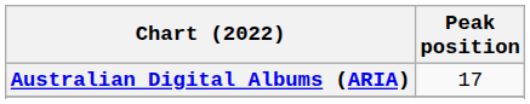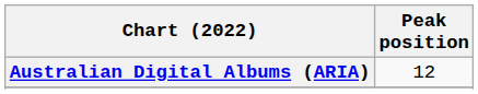 <table class="wikitable sortable plainrowheaders" style="text-align:center">
 <tr>
 <th scope="col">Chart (2022)</th>
 <th scope="col">Peak<br>position</th>
 </tr>
 <tr>
 <th scope="row"><a href='#'>Australian Digital Albums</a> (<a href='#'>ARIA</a>)</th>
-<td>17</td>
+<td>12</td>
 </tr>
 <tr>
 </tr>
 <tr>
 </tr>
 <tr>
 </tr>
 <tr>
 </tr>
 <tr>
 </tr>
 <tr>
 </tr>
 <tr>
 </tr>
 </table>
